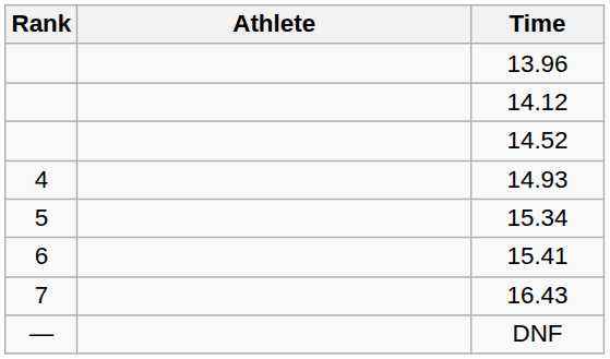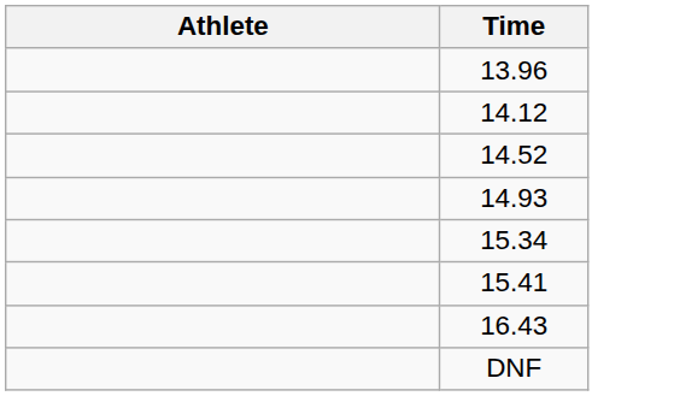 <table class=wikitable style="text-align:center">
 <tr>
-<th width=40>Rank</th>
 <th width=250>Athlete</th>
 <th width=80>Time</th>
 </tr>
 <tr>
-<td></td>
 <td align=left></td>
 <td>13.96</td>
 </tr>
 <tr>
-<td></td>
 <td align=left></td>
 <td>14.12</td>
 </tr>
 <tr>
-<td></td>
 <td align=left></td>
 <td>14.52</td>
 </tr>
 <tr>
-<td>4</td>
 <td align=left></td>
 <td>14.93</td>
 </tr>
 <tr>
-<td>5</td>
 <td align=left></td>
 <td>15.34</td>
 </tr>
 <tr>
-<td>6</td>
 <td align=left></td>
 <td>15.41</td>
 </tr>
 <tr>
-<td>7</td>
 <td align=left></td>
 <td>16.43</td>
 </tr>
 <tr>
-<td>—</td>
 <td align=left></td>
 <td>DNF</td>
 </tr>
 </table>
